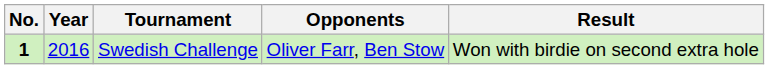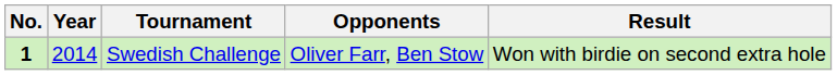 <table class="wikitable" style="font-size:95%;">
 <tr>
 <th>No.</th>
 <th>Year</th>
 <th>Tournament</th>
 <th>Opponents</th>
 <th>Result</th>
 </tr>
 <tr style="background:#D0F0C0;">
 <td align=center><strong>1</strong></td>
-<td><a href='#'>2016</a></td>
+<td><a href='#'>2014</a></td>
 <td><a href='#'>Swedish Challenge</a></td>
 <td> <a href='#'>Oliver Farr</a>,  <a href='#'>Ben Stow</a></td>
 <td>Won with birdie on second extra hole</td>
 </tr>
 </table>
